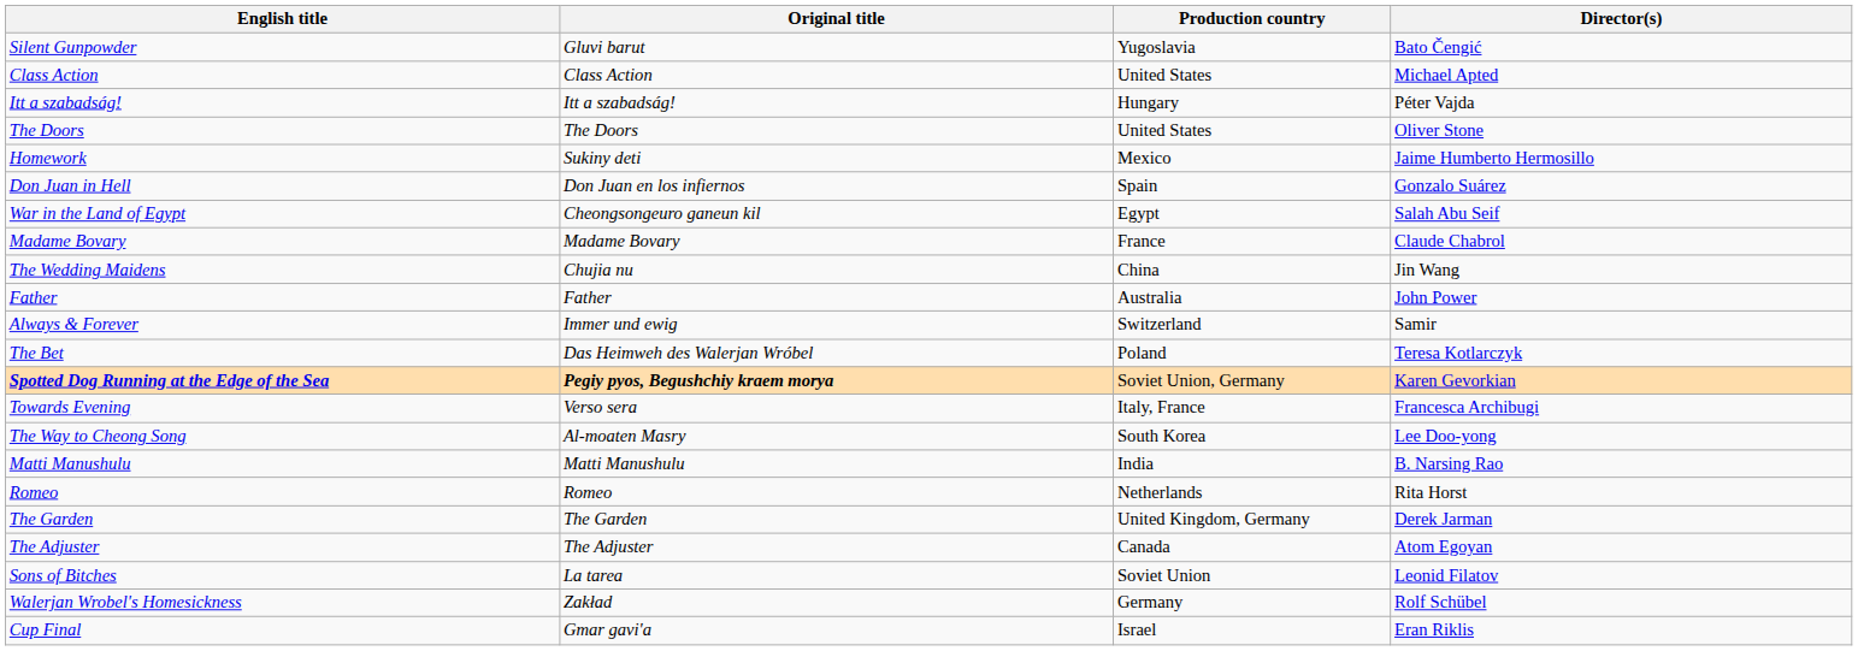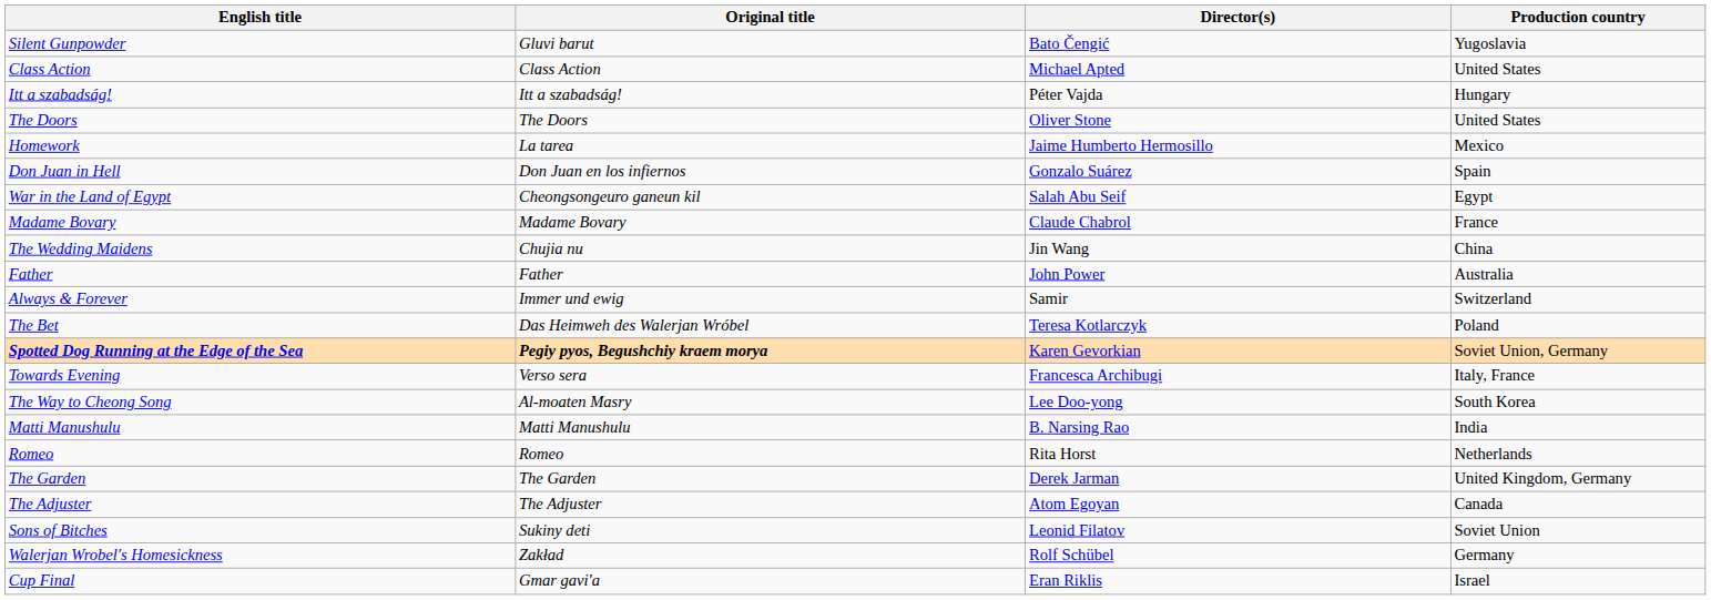 <table class="sortable wikitable" width="85%" cellpadding="5">
 <tr>
 <th width="30%">English title</th>
 <th width="30%">Original title</th>
+<th width="25%">Director(s)</th>
 <th width="15%">Production country</th>
-<th width="25%">Director(s)</th>
 </tr>
 <tr>
 <td><em><a href='#'>Silent Gunpowder</a></em></td>
 <td><em>Gluvi barut</em></td>
+<td><a href='#'>Bato Čengić</a></td>
 <td>Yugoslavia</td>
-<td><a href='#'>Bato Čengić</a></td>
 </tr>
 <tr>
 <td><em><a href='#'>Class Action</a></em></td>
 <td><em>Class Action</em></td>
+<td><a href='#'>Michael Apted</a></td>
 <td>United States</td>
-<td><a href='#'>Michael Apted</a></td>
 </tr>
 <tr>
 <td><em><a href='#'>Itt a szabadság!</a></em></td>
 <td><em>Itt a szabadság!</em></td>
+<td>Péter Vajda</td>
 <td>Hungary</td>
-<td>Péter Vajda</td>
 </tr>
 <tr>
 <td><em><a href='#'>The Doors</a></em></td>
 <td><em>The Doors</em></td>
+<td><a href='#'>Oliver Stone</a></td>
 <td>United States</td>
-<td><a href='#'>Oliver Stone</a></td>
 </tr>
 <tr>
 <td><em><a href='#'>Homework</a></em></td>
-<td><em>Sukiny deti</em></td>
+<td><em>La tarea</em></td>
+<td><a href='#'>Jaime Humberto Hermosillo</a></td>
 <td>Mexico</td>
-<td><a href='#'>Jaime Humberto Hermosillo</a></td>
 </tr>
 <tr>
 <td><em><a href='#'>Don Juan in Hell</a></em></td>
 <td><em>Don Juan en los infiernos</em></td>
+<td><a href='#'>Gonzalo Suárez</a></td>
 <td>Spain</td>
-<td><a href='#'>Gonzalo Suárez</a></td>
 </tr>
 <tr>
 <td><em><a href='#'>War in the Land of Egypt</a></em></td>
 <td><em>Cheongsongeuro ganeun kil</em></td>
+<td><a href='#'>Salah Abu Seif</a></td>
 <td>Egypt</td>
-<td><a href='#'>Salah Abu Seif</a></td>
 </tr>
 <tr>
 <td><em><a href='#'>Madame Bovary</a></em></td>
 <td><em>Madame Bovary</em></td>
+<td><a href='#'>Claude Chabrol</a></td>
 <td>France</td>
-<td><a href='#'>Claude Chabrol</a></td>
 </tr>
 <tr>
 <td><em><a href='#'>The Wedding Maidens</a></em></td>
 <td><em>Chujia nu</em></td>
+<td>Jin Wang</td>
 <td>China</td>
-<td>Jin Wang</td>
 </tr>
 <tr>
 <td><em><a href='#'>Father</a></em></td>
 <td><em>Father</em></td>
+<td><a href='#'>John Power</a></td>
 <td>Australia</td>
-<td><a href='#'>John Power</a></td>
 </tr>
 <tr>
 <td><em><a href='#'>Always & Forever</a></em></td>
 <td><em>Immer und ewig</em></td>
+<td>Samir</td>
 <td>Switzerland</td>
-<td>Samir</td>
 </tr>
 <tr>
 <td><em><a href='#'>The Bet</a></em></td>
 <td><em>Das Heimweh des Walerjan Wróbel</em></td>
+<td><a href='#'>Teresa Kotlarczyk</a></td>
 <td>Poland</td>
-<td><a href='#'>Teresa Kotlarczyk</a></td>
 </tr>
 <tr style="background:#FFDEAD;">
 <td><strong><em><a href='#'>Spotted Dog Running at the Edge of the Sea</a></em></strong></td>
 <td><strong><em>Pegiy pyos, Begushchiy kraem morya</em></strong></td>
+<td><a href='#'>Karen Gevorkian</a></td>
 <td>Soviet Union, Germany</td>
-<td><a href='#'>Karen Gevorkian</a></td>
 </tr>
 <tr>
 <td><em><a href='#'>Towards Evening</a></em></td>
 <td><em>Verso sera</em></td>
+<td><a href='#'>Francesca Archibugi</a></td>
 <td>Italy, France</td>
-<td><a href='#'>Francesca Archibugi</a></td>
 </tr>
 <tr>
 <td><em><a href='#'>The Way to Cheong Song</a></em></td>
 <td><em>Al-moaten Masry</em></td>
+<td><a href='#'>Lee Doo-yong</a></td>
 <td>South Korea</td>
-<td><a href='#'>Lee Doo-yong</a></td>
 </tr>
 <tr>
 <td><em><a href='#'>Matti Manushulu</a></em></td>
 <td><em>Matti Manushulu</em></td>
+<td><a href='#'>B. Narsing Rao</a></td>
 <td>India</td>
-<td><a href='#'>B. Narsing Rao</a></td>
 </tr>
 <tr>
 <td><em><a href='#'>Romeo</a></em></td>
 <td><em>Romeo</em></td>
+<td>Rita Horst</td>
 <td>Netherlands</td>
-<td>Rita Horst</td>
 </tr>
 <tr>
 <td><em><a href='#'>The Garden</a></em></td>
 <td><em>The Garden</em></td>
+<td><a href='#'>Derek Jarman</a></td>
 <td>United Kingdom, Germany</td>
-<td><a href='#'>Derek Jarman</a></td>
 </tr>
 <tr>
 <td><em><a href='#'>The Adjuster</a></em></td>
 <td><em>The Adjuster</em></td>
+<td><a href='#'>Atom Egoyan</a></td>
 <td>Canada</td>
-<td><a href='#'>Atom Egoyan</a></td>
 </tr>
 <tr>
 <td><em><a href='#'>Sons of Bitches</a></em></td>
-<td><em>La tarea</em></td>
+<td><em>Sukiny deti</em></td>
+<td><a href='#'>Leonid Filatov</a></td>
 <td>Soviet Union</td>
-<td><a href='#'>Leonid Filatov</a></td>
 </tr>
 <tr>
 <td><em><a href='#'>Walerjan Wrobel's Homesickness</a></em></td>
 <td><em>Zakład</em></td>
+<td><a href='#'>Rolf Schübel</a></td>
 <td>Germany</td>
-<td><a href='#'>Rolf Schübel</a></td>
 </tr>
 <tr>
 <td><em><a href='#'>Cup Final</a></em></td>
 <td><em>Gmar gavi'a</em></td>
+<td><a href='#'>Eran Riklis</a></td>
 <td>Israel</td>
-<td><a href='#'>Eran Riklis</a></td>
 </tr>
 </table>
